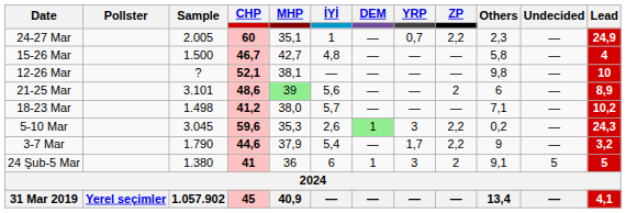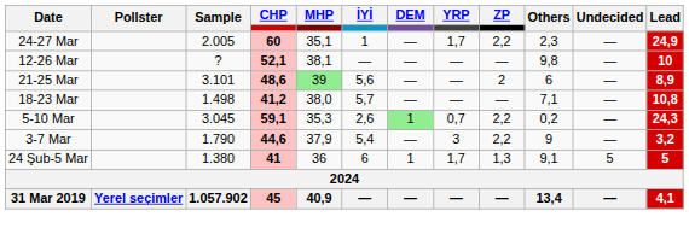 <table class="wikitable mw-collapsible" style="text-align:center; font-size:85%; line-height:14px;">
 <tr>
 <th rowspan="2">Date</th>
 <th rowspan="2">Pollster</th>
 <th rowspan="2">Sample</th>
 <th style="width:3em;"><a href='#'>CHP</a></th>
 <th style="width:3em;"><a href='#'>MHP</a></th>
 <th style="width:3em;"><a href='#'>İYİ</a></th>
 <th style="width:3em;"><a href='#'>DEM</a></th>
 <th style="width:3em;"><a href='#'>YRP</a></th>
 <th style="width:3em;"><a href='#'>ZP</a></th>
 <th rowspan="2">Others</th>
 <th rowspan="2">Undecided</th>
 <th rowspan="2">Lead</th>
 </tr>
 <tr>
 <th style="background:#d40000;"></th>
 <th style="background:#870000;"></th>
 <th style="background:#0099cc;"></th>
 <th style="background:#734B9C;"></th>
 <th style="background:#414042;"></th>
 <th style="background:#000000;"></th>
 </tr>
 <tr>
 <td>24-27 Mar</td>
 <td></td>
 <td>2.005</td>
 <td style="background:#FFC2C2"><strong>60</strong></td>
 <td>35,1</td>
 <td>1</td>
 <td>—</td>
-<td>0,7</td>
+<td>1,7</td>
 <td>2,2</td>
 <td>2,3</td>
 <td>—</td>
 <th style="background:#d40000; color:white;">24,9</th>
-</tr>
-<tr>
-<td>15-26 Mar</td>
-<td></td>
-<td>1.500</td>
-<td style="background:#FFC2C2"><strong>46,7</strong></td>
-<td>42,7</td>
-<td>4,8</td>
-<td>—</td>
-<td>—</td>
-<td>—</td>
-<td>5,8</td>
-<td>—</td>
-<th style="background:#d40000; color:white;">4</th>
 </tr>
 <tr>
 <td>12-26 Mar</td>
 <td></td>
 <td>?</td>
 <td style="background:#FFC2C2"><strong>52,1</strong></td>
 <td>38,1</td>
 <td>—</td>
 <td>—</td>
 <td>—</td>
 <td>—</td>
 <td>9,8</td>
 <td>—</td>
 <th style="background:#d40000; color:white;">10</th>
 </tr>
 <tr>
 <td>21-25 Mar</td>
 <td></td>
 <td>3.101</td>
 <td style="background:#FFC2C2"><strong>48,6</strong></td>
 <td style="background: lightgreen;">39</td>
 <td>5,6</td>
 <td>—</td>
 <td>—</td>
 <td>2</td>
 <td>6</td>
 <td>—</td>
 <th style="background:#d40000; color:white;">8,9</th>
 </tr>
 <tr>
 <td>18-23 Mar</td>
 <td></td>
 <td>1.498</td>
 <td style="background:#FFC2C2"><strong>41,2</strong></td>
 <td>38,0</td>
 <td>5,7</td>
 <td>—</td>
 <td>—</td>
 <td>—</td>
 <td>7,1</td>
 <td>—</td>
-<th style="background:#d40000; color:white;">10,2</th>
+<th style="background:#d40000; color:white;">10,8</th>
 </tr>
 <tr>
 <td>5-10 Mar</td>
 <td></td>
 <td>3.045</td>
-<td style="background:#FFC2C2"><strong>59,6</strong></td>
+<td style="background:#FFC2C2"><strong>59,1</strong></td>
 <td>35,3</td>
 <td>2,6</td>
 <td style="background: lightgreen;">1</td>
-<td>3</td>
+<td>0,7</td>
 <td>2,2</td>
 <td>0,2</td>
 <td>—</td>
 <th style="background:#d40000; color:white;">24,3</th>
 </tr>
 <tr>
 <td>3-7 Mar</td>
 <td></td>
 <td>1.790</td>
 <td style="background:#FFC2C2"><strong>44,6</strong></td>
 <td>37,9</td>
 <td>5,4</td>
 <td>—</td>
-<td>1,7</td>
+<td>3</td>
 <td>2,2</td>
 <td>9</td>
 <td>—</td>
 <th style="background:#d40000; color:white;">3,2</th>
 </tr>
 <tr>
 <td>24 Şub-5 Mar</td>
 <td></td>
 <td>1.380</td>
 <td style="background:#FFC2C2"><strong>41</strong></td>
 <td>36</td>
 <td>6</td>
 <td>1</td>
-<td>3</td>
-<td>2</td>
+<td>1,7</td>
+<td>1,3</td>
 <td>9,1</td>
 <td>5</td>
 <th style="background:#d40000; color:white;">5</th>
 </tr>
 <tr>
 <th colspan="12">2024</th>
 </tr>
 <tr>
 <th>31 Mar 2019</th>
 <th><a href='#'>Yerel seçimler</a></th>
 <th>1.057.902</th>
 <th style="background:#FFC2C2"><strong>45</strong></th>
 <th>40,9</th>
 <th>—</th>
 <th>—</th>
 <th>—</th>
 <th>—</th>
 <th>13,4</th>
 <th>—</th>
 <th style="background:#d40000; color:white;">4,1</th>
 </tr>
 </table>
